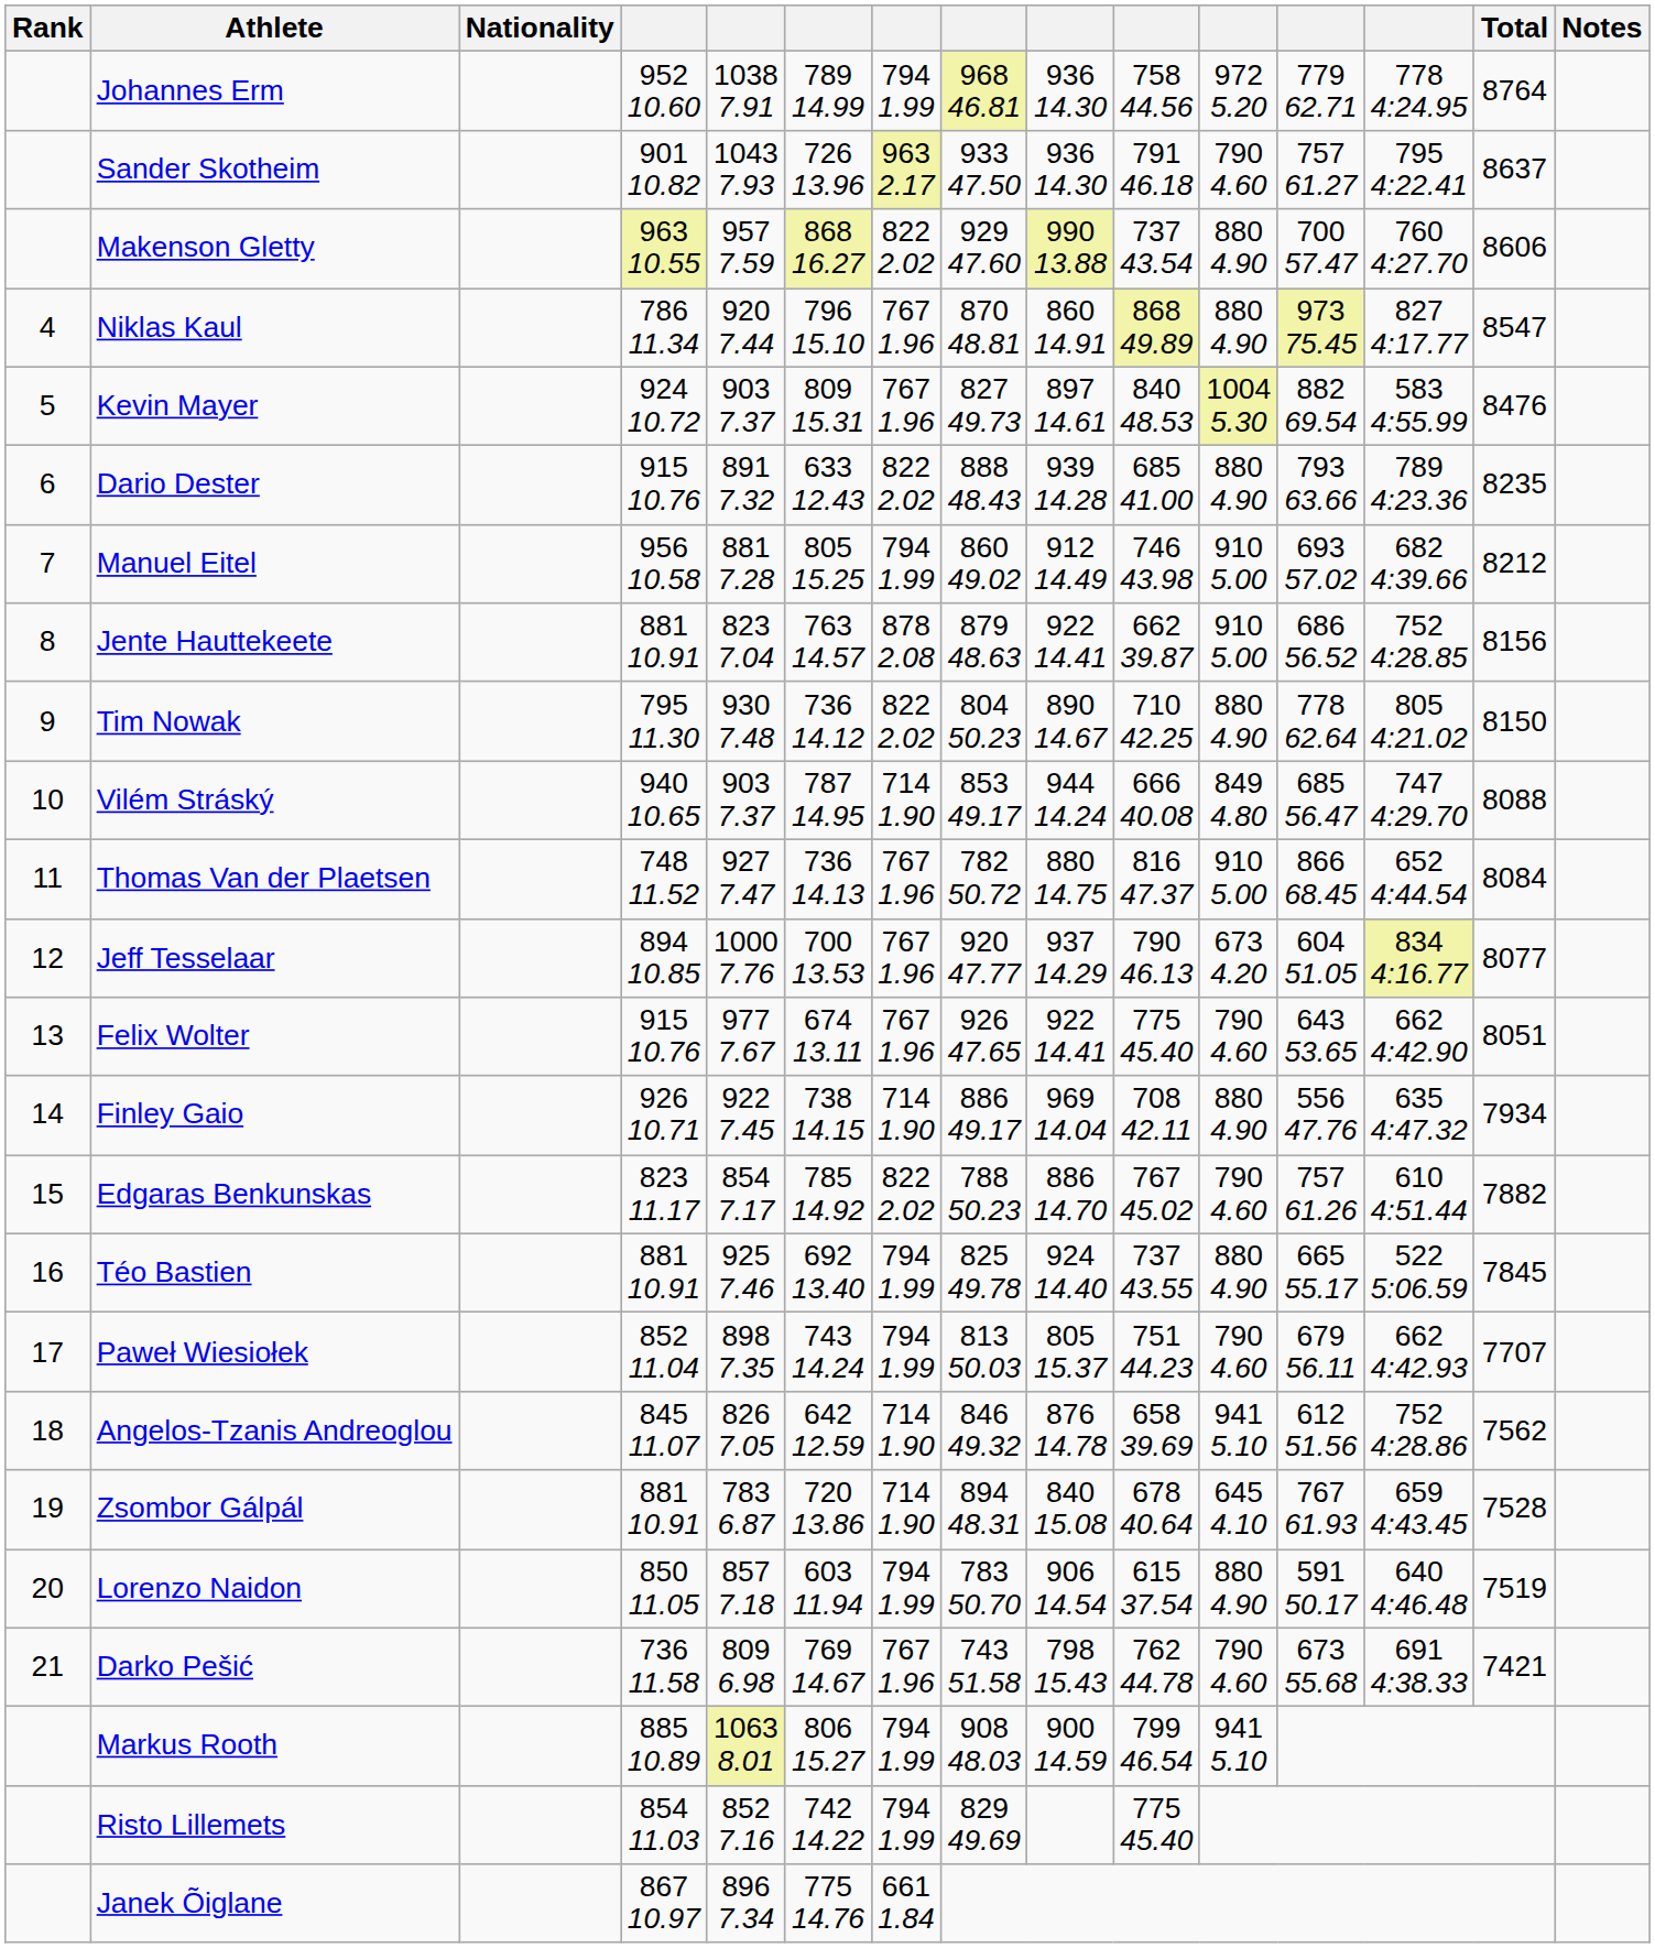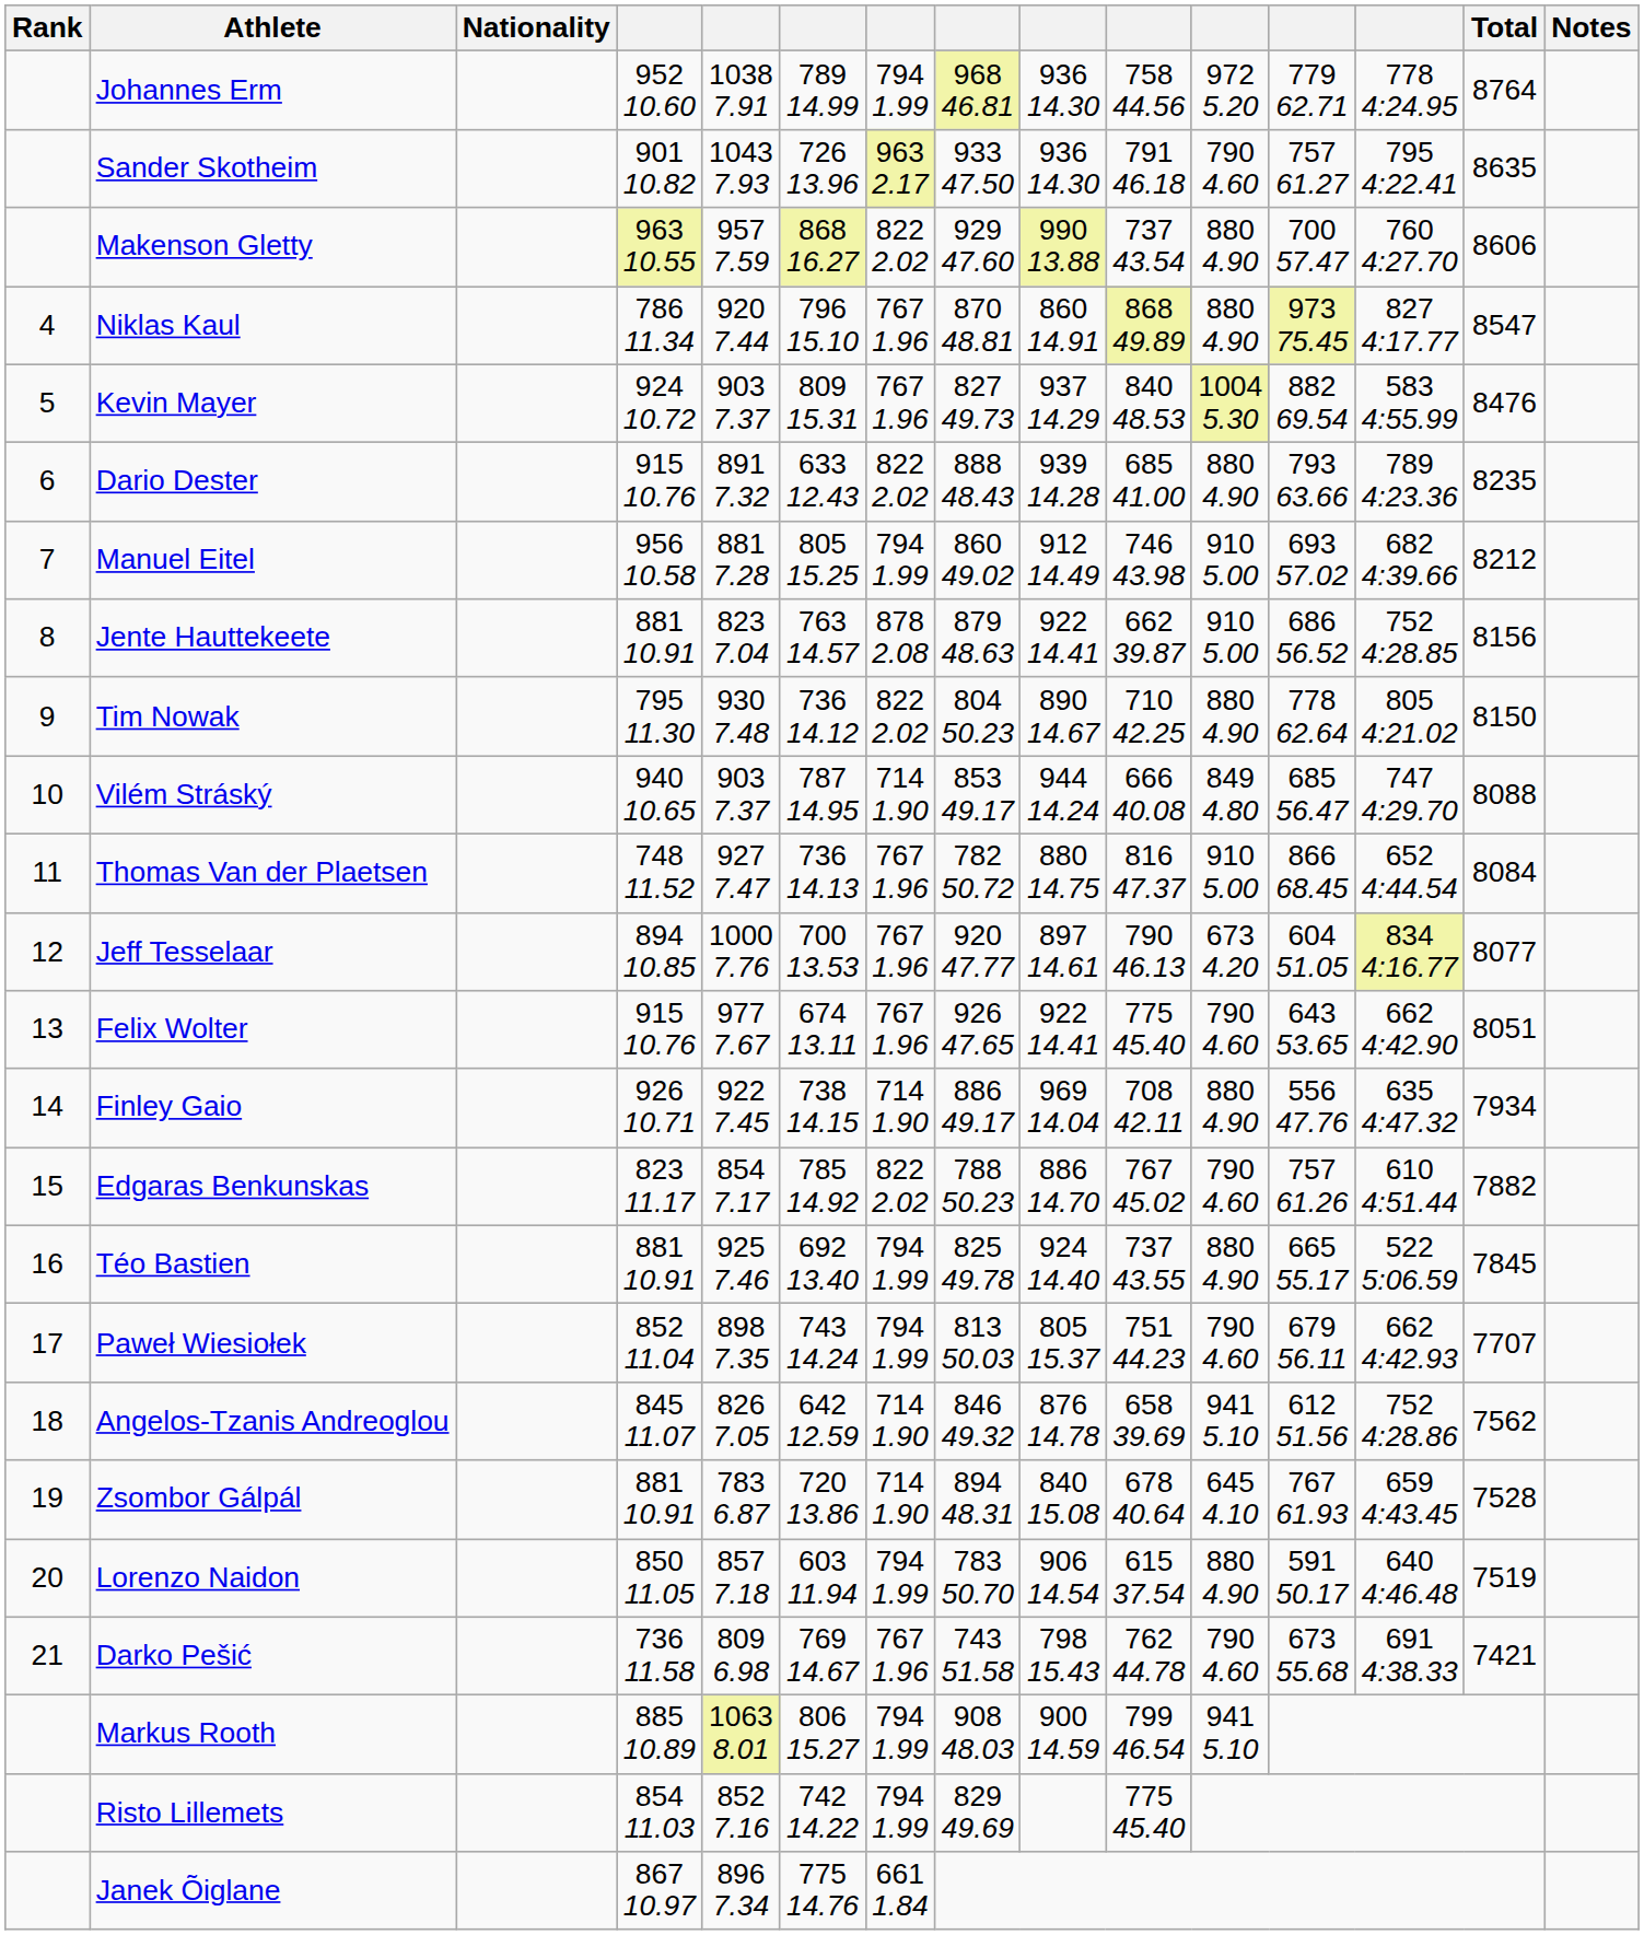 <table class="wikitable sortable" style="text-align:center">
 <tr>
 <th data-sort-type="number">Rank</th>
 <th>Athlete</th>
 <th>Nationality</th>
 <th></th>
 <th></th>
 <th></th>
 <th></th>
 <th></th>
 <th></th>
 <th></th>
 <th></th>
 <th></th>
 <th></th>
 <th>Total</th>
 <th>Notes</th>
 </tr>
 <tr>
 <td></td>
 <td align="left"><a href='#'>Johannes Erm</a></td>
 <td align="left"></td>
 <td>952<br><em>10.60</em></td>
 <td>1038<br><em>7.91</em></td>
 <td>789<br><em>14.99</em></td>
 <td>794<br><em>1.99</em></td>
 <td bgcolor="#F2F5A9">968<br><em>46.81</em></td>
 <td>936<br><em>14.30</em></td>
 <td>758<br><em>44.56</em></td>
 <td>972<br><em>5.20</em></td>
 <td>779<br><em>62.71</em></td>
 <td>778<br><em>4:24.95</em></td>
 <td>8764</td>
 <td></td>
 </tr>
 <tr>
 <td></td>
 <td align="left"><a href='#'>Sander Skotheim</a></td>
 <td align="left"></td>
 <td>901<br><em>10.82</em></td>
 <td>1043<br><em>7.93</em></td>
 <td>726<br><em>13.96</em></td>
 <td bgcolor="#F2F5A9">963<br><em>2.17</em></td>
 <td>933<br><em>47.50</em></td>
 <td>936<br><em>14.30</em></td>
 <td>791<br><em>46.18</em></td>
 <td>790<br><em>4.60</em></td>
 <td>757<br><em>61.27</em></td>
 <td>795<br><em>4:22.41</em></td>
-<td>8637</td>
+<td>8635</td>
 <td></td>
 </tr>
 <tr>
 <td></td>
 <td align="left"><a href='#'>Makenson Gletty</a></td>
 <td align="left"></td>
 <td bgcolor="#F2F5A9">963<br><em>10.55</em></td>
 <td>957<br><em>7.59</em></td>
 <td bgcolor="#F2F5A9">868<br><em>16.27</em></td>
 <td>822<br><em>2.02</em></td>
 <td>929<br><em>47.60</em></td>
 <td bgcolor="#F2F5A9">990<br><em>13.88</em></td>
 <td>737<br><em>43.54</em></td>
 <td>880<br><em>4.90</em></td>
 <td>700<br><em>57.47</em></td>
 <td>760<br><em>4:27.70</em></td>
 <td>8606</td>
 <td></td>
 </tr>
 <tr>
 <td>4</td>
 <td align="left"><a href='#'>Niklas Kaul</a></td>
 <td align="left"></td>
 <td>786<br><em>11.34</em></td>
 <td>920<br><em>7.44</em></td>
 <td>796<br><em>15.10</em></td>
 <td>767<br><em>1.96</em></td>
 <td>870<br><em>48.81</em></td>
 <td>860<br><em>14.91</em></td>
 <td bgcolor="#F2F5A9">868<br><em>49.89</em></td>
 <td>880<br><em>4.90</em></td>
 <td bgcolor="#F2F5A9">973<br><em>75.45</em></td>
 <td>827<br><em>4:17.77</em></td>
 <td>8547</td>
 <td></td>
 </tr>
 <tr>
 <td>5</td>
 <td align="left"><a href='#'>Kevin Mayer</a></td>
 <td align="left"></td>
 <td>924<br><em>10.72</em></td>
 <td>903<br><em>7.37</em></td>
 <td>809<br><em>15.31</em></td>
 <td>767<br><em>1.96</em></td>
 <td>827<br><em>49.73</em></td>
-<td>897<br><em>14.61</em></td>
+<td>937<br><em>14.29</em></td>
 <td>840<br><em>48.53</em></td>
 <td bgcolor="#F2F5A9">1004<br><em>5.30</em></td>
 <td>882<br><em>69.54</em></td>
 <td>583<br><em>4:55.99</em></td>
 <td>8476</td>
 <td></td>
 </tr>
 <tr>
 <td>6</td>
 <td align="left"><a href='#'>Dario Dester</a></td>
 <td align="left"></td>
 <td>915<br><em>10.76</em></td>
 <td>891<br><em>7.32</em></td>
 <td>633<br><em>12.43</em></td>
 <td>822<br><em>2.02</em></td>
 <td>888<br><em>48.43</em></td>
 <td>939<br><em>14.28</em></td>
 <td>685<br><em>41.00</em></td>
 <td>880<br><em>4.90</em></td>
 <td>793<br><em>63.66</em></td>
 <td>789<br><em>4:23.36</em></td>
 <td>8235</td>
 <td></td>
 </tr>
 <tr>
 <td>7</td>
 <td align="left"><a href='#'>Manuel Eitel</a></td>
 <td align="left"></td>
 <td>956<br><em>10.58</em></td>
 <td>881<br><em>7.28</em></td>
 <td>805<br><em>15.25</em></td>
 <td>794<br><em>1.99</em></td>
 <td>860<br><em>49.02</em></td>
 <td>912<br><em>14.49</em></td>
 <td>746<br><em>43.98</em></td>
 <td>910<br><em>5.00</em></td>
 <td>693<br><em>57.02</em></td>
 <td>682<br><em>4:39.66</em></td>
 <td>8212</td>
 <td></td>
 </tr>
 <tr>
 <td>8</td>
 <td align="left"><a href='#'>Jente Hauttekeete</a></td>
 <td align="left"></td>
 <td>881<br><em>10.91</em></td>
 <td>823<br><em>7.04</em></td>
 <td>763<br><em>14.57</em></td>
 <td>878<br><em>2.08</em></td>
 <td>879<br><em>48.63</em></td>
 <td>922<br><em>14.41</em></td>
 <td>662<br><em>39.87</em></td>
 <td>910<br><em>5.00</em></td>
 <td>686<br><em>56.52</em></td>
 <td>752<br><em>4:28.85</em></td>
 <td>8156</td>
 <td></td>
 </tr>
 <tr>
 <td>9</td>
 <td align="left"><a href='#'>Tim Nowak</a></td>
 <td align="left"></td>
 <td>795<br><em>11.30</em></td>
 <td>930<br><em>7.48</em></td>
 <td>736<br><em>14.12</em></td>
 <td>822<br><em>2.02</em></td>
 <td>804<br><em>50.23</em></td>
 <td>890<br><em>14.67</em></td>
 <td>710<br><em>42.25</em></td>
 <td>880<br><em>4.90</em></td>
 <td>778<br><em>62.64</em></td>
 <td>805<br><em>4:21.02</em></td>
 <td>8150</td>
 <td></td>
 </tr>
 <tr>
 <td>10</td>
 <td align="left"><a href='#'>Vilém Stráský</a></td>
 <td align="left"></td>
 <td>940<br><em>10.65</em></td>
 <td>903<br><em>7.37</em></td>
 <td>787<br><em>14.95</em></td>
 <td>714<br><em>1.90</em></td>
 <td>853<br><em>49.17</em></td>
 <td>944<br><em>14.24</em></td>
 <td>666<br><em>40.08</em></td>
 <td>849<br><em>4.80</em></td>
 <td>685<br><em>56.47</em></td>
 <td>747<br><em>4:29.70</em></td>
 <td>8088</td>
 <td></td>
 </tr>
 <tr>
 <td>11</td>
 <td align="left"><a href='#'>Thomas Van der Plaetsen</a></td>
 <td align="left"></td>
 <td>748<br><em>11.52</em></td>
 <td>927<br><em>7.47</em></td>
 <td>736<br><em>14.13</em></td>
 <td>767<br><em>1.96</em></td>
 <td>782<br><em>50.72</em></td>
 <td>880<br><em>14.75</em></td>
 <td>816<br><em>47.37</em></td>
 <td>910<br><em>5.00</em></td>
 <td>866<br><em>68.45</em></td>
 <td>652<br><em>4:44.54</em></td>
 <td>8084</td>
 <td></td>
 </tr>
 <tr>
 <td>12</td>
 <td align="left"><a href='#'>Jeff Tesselaar</a></td>
 <td align="left"></td>
 <td>894<br><em>10.85</em></td>
 <td>1000<br><em>7.76</em></td>
 <td>700<br><em>13.53</em></td>
 <td>767<br><em>1.96</em></td>
 <td>920<br><em>47.77</em></td>
-<td>937<br><em>14.29</em></td>
+<td>897<br><em>14.61</em></td>
 <td>790<br><em>46.13</em></td>
 <td>673<br><em>4.20</em></td>
 <td>604<br><em>51.05</em></td>
 <td bgcolor="#F2F5A9">834<br><em>4:16.77</em></td>
 <td>8077</td>
 <td></td>
 </tr>
 <tr>
 <td>13</td>
 <td align="left"><a href='#'>Felix Wolter</a></td>
 <td align="left"></td>
 <td>915<br><em>10.76</em></td>
 <td>977<br><em>7.67</em></td>
 <td>674<br><em>13.11</em></td>
 <td>767<br><em>1.96</em></td>
 <td>926<br><em>47.65</em></td>
 <td>922<br><em>14.41</em></td>
 <td>775<br><em>45.40</em></td>
 <td>790<br><em>4.60</em></td>
 <td>643<br><em>53.65</em></td>
 <td>662<br><em>4:42.90</em></td>
 <td>8051</td>
 <td></td>
 </tr>
 <tr>
 <td>14</td>
 <td align="left"><a href='#'>Finley Gaio</a></td>
 <td align="left"></td>
 <td>926<br><em>10.71</em></td>
 <td>922<br><em>7.45</em></td>
 <td>738<br><em>14.15</em></td>
 <td>714<br><em>1.90</em></td>
 <td>886<br><em>49.17</em></td>
 <td>969<br><em>14.04</em></td>
 <td>708<br><em>42.11</em></td>
 <td>880<br><em>4.90</em></td>
 <td>556<br><em>47.76</em></td>
 <td>635<br><em>4:47.32</em></td>
 <td>7934</td>
 <td></td>
 </tr>
 <tr>
 <td>15</td>
 <td align="left"><a href='#'>Edgaras Benkunskas</a></td>
 <td align="left"></td>
 <td>823<br><em>11.17</em></td>
 <td>854<br><em>7.17</em></td>
 <td>785<br><em>14.92</em></td>
 <td>822<br><em>2.02</em></td>
 <td>788<br><em>50.23</em></td>
 <td>886<br><em>14.70</em></td>
 <td>767<br><em>45.02</em></td>
 <td>790<br><em>4.60</em></td>
 <td>757<br><em>61.26</em></td>
 <td>610<br><em>4:51.44</em></td>
 <td>7882</td>
 <td></td>
 </tr>
 <tr>
 <td>16</td>
 <td align="left"><a href='#'>Téo Bastien</a></td>
 <td align="left"></td>
 <td>881<br><em>10.91</em></td>
 <td>925<br><em>7.46</em></td>
 <td>692<br><em>13.40</em></td>
 <td>794<br><em>1.99</em></td>
 <td>825<br><em>49.78</em></td>
 <td>924<br><em>14.40</em></td>
 <td>737<br><em>43.55</em></td>
 <td>880<br><em>4.90</em></td>
 <td>665<br><em>55.17</em></td>
 <td>522<br><em>5:06.59</em></td>
 <td>7845</td>
 <td></td>
 </tr>
 <tr>
 <td>17</td>
 <td align="left"><a href='#'>Paweł Wiesiołek</a></td>
 <td align="left"></td>
 <td>852<br><em>11.04</em></td>
 <td>898<br><em>7.35</em></td>
 <td>743<br><em>14.24</em></td>
 <td>794<br><em>1.99</em></td>
 <td>813<br><em>50.03</em></td>
 <td>805<br><em>15.37</em></td>
 <td>751<br><em>44.23</em></td>
 <td>790<br><em>4.60</em></td>
 <td>679<br><em>56.11</em></td>
 <td>662<br><em>4:42.93</em></td>
 <td>7707</td>
 <td></td>
 </tr>
 <tr>
 <td>18</td>
 <td align="left"><a href='#'>Angelos-Tzanis Andreoglou</a></td>
 <td align="left"></td>
 <td>845<br><em>11.07</em></td>
 <td>826<br><em>7.05</em></td>
 <td>642<br><em>12.59</em></td>
 <td>714<br><em>1.90</em></td>
 <td>846<br><em>49.32</em></td>
 <td>876<br><em>14.78</em></td>
 <td>658<br><em>39.69</em></td>
 <td>941<br><em>5.10</em></td>
 <td>612<br><em>51.56</em></td>
 <td>752<br><em>4:28.86</em></td>
 <td>7562</td>
 <td></td>
 </tr>
 <tr>
 <td>19</td>
 <td align="left"><a href='#'>Zsombor Gálpál</a></td>
 <td align="left"></td>
 <td>881<br><em>10.91</em></td>
 <td>783<br><em>6.87</em></td>
 <td>720<br><em>13.86</em></td>
 <td>714<br><em>1.90</em></td>
 <td>894<br><em>48.31</em></td>
 <td>840<br><em>15.08</em></td>
 <td>678<br><em>40.64</em></td>
 <td>645<br><em>4.10</em></td>
 <td>767<br><em>61.93</em></td>
 <td>659<br><em>4:43.45</em></td>
 <td>7528</td>
 <td></td>
 </tr>
 <tr>
 <td>20</td>
 <td align="left"><a href='#'>Lorenzo Naidon</a></td>
 <td align="left"></td>
 <td>850<br><em>11.05</em></td>
 <td>857<br><em>7.18</em></td>
 <td>603<br><em>11.94</em></td>
 <td>794<br><em>1.99</em></td>
 <td>783<br><em>50.70</em></td>
 <td>906<br><em>14.54</em></td>
 <td>615<br><em>37.54</em></td>
 <td>880<br><em>4.90</em></td>
 <td>591<br><em>50.17</em></td>
 <td>640<br><em>4:46.48</em></td>
 <td>7519</td>
 <td></td>
 </tr>
 <tr>
 <td>21</td>
 <td align="left"><a href='#'>Darko Pešić</a></td>
 <td align="left"></td>
 <td>736<br><em>11.58</em></td>
 <td>809<br><em>6.98</em></td>
 <td>769<br><em>14.67</em></td>
 <td>767<br><em>1.96</em></td>
 <td>743<br><em>51.58</em></td>
 <td>798<br><em>15.43</em></td>
 <td>762<br><em>44.78</em></td>
 <td>790<br><em>4.60</em></td>
 <td>673<br><em>55.68</em></td>
 <td>691<br><em>4:38.33</em></td>
 <td>7421</td>
 <td></td>
 </tr>
 <tr>
 <td></td>
 <td align="left"><a href='#'>Markus Rooth</a></td>
 <td align="left"></td>
 <td>885<br><em>10.89</em></td>
 <td bgcolor="#F2F5A9">1063<br><em>8.01</em></td>
 <td>806<br><em>15.27</em></td>
 <td>794<br><em>1.99</em></td>
 <td>908<br><em>48.03</em></td>
 <td>900<br><em>14.59</em></td>
 <td>799<br><em>46.54</em></td>
 <td>941<br><em>5.10</em></td>
 <td colspan="3"></td>
 <td></td>
 </tr>
 <tr>
 <td></td>
 <td align="left"><a href='#'>Risto Lillemets</a></td>
 <td align="left"></td>
 <td>854<br><em>11.03</em></td>
 <td>852<br><em>7.16</em></td>
 <td>742<br><em>14.22</em></td>
 <td>794<br><em>1.99</em></td>
 <td>829<br><em>49.69</em></td>
 <td></td>
 <td>775<br><em>45.40</em></td>
 <td colspan="4"></td>
 <td></td>
 </tr>
 <tr>
 <td></td>
 <td align="left"><a href='#'>Janek Õiglane</a></td>
 <td align="left"></td>
 <td>867<br><em>10.97</em></td>
 <td>896<br><em>7.34</em></td>
 <td>775<br><em>14.76</em></td>
 <td>661<br><em>1.84</em></td>
 <td colspan="7"></td>
 <td></td>
 </tr>
 </table>
